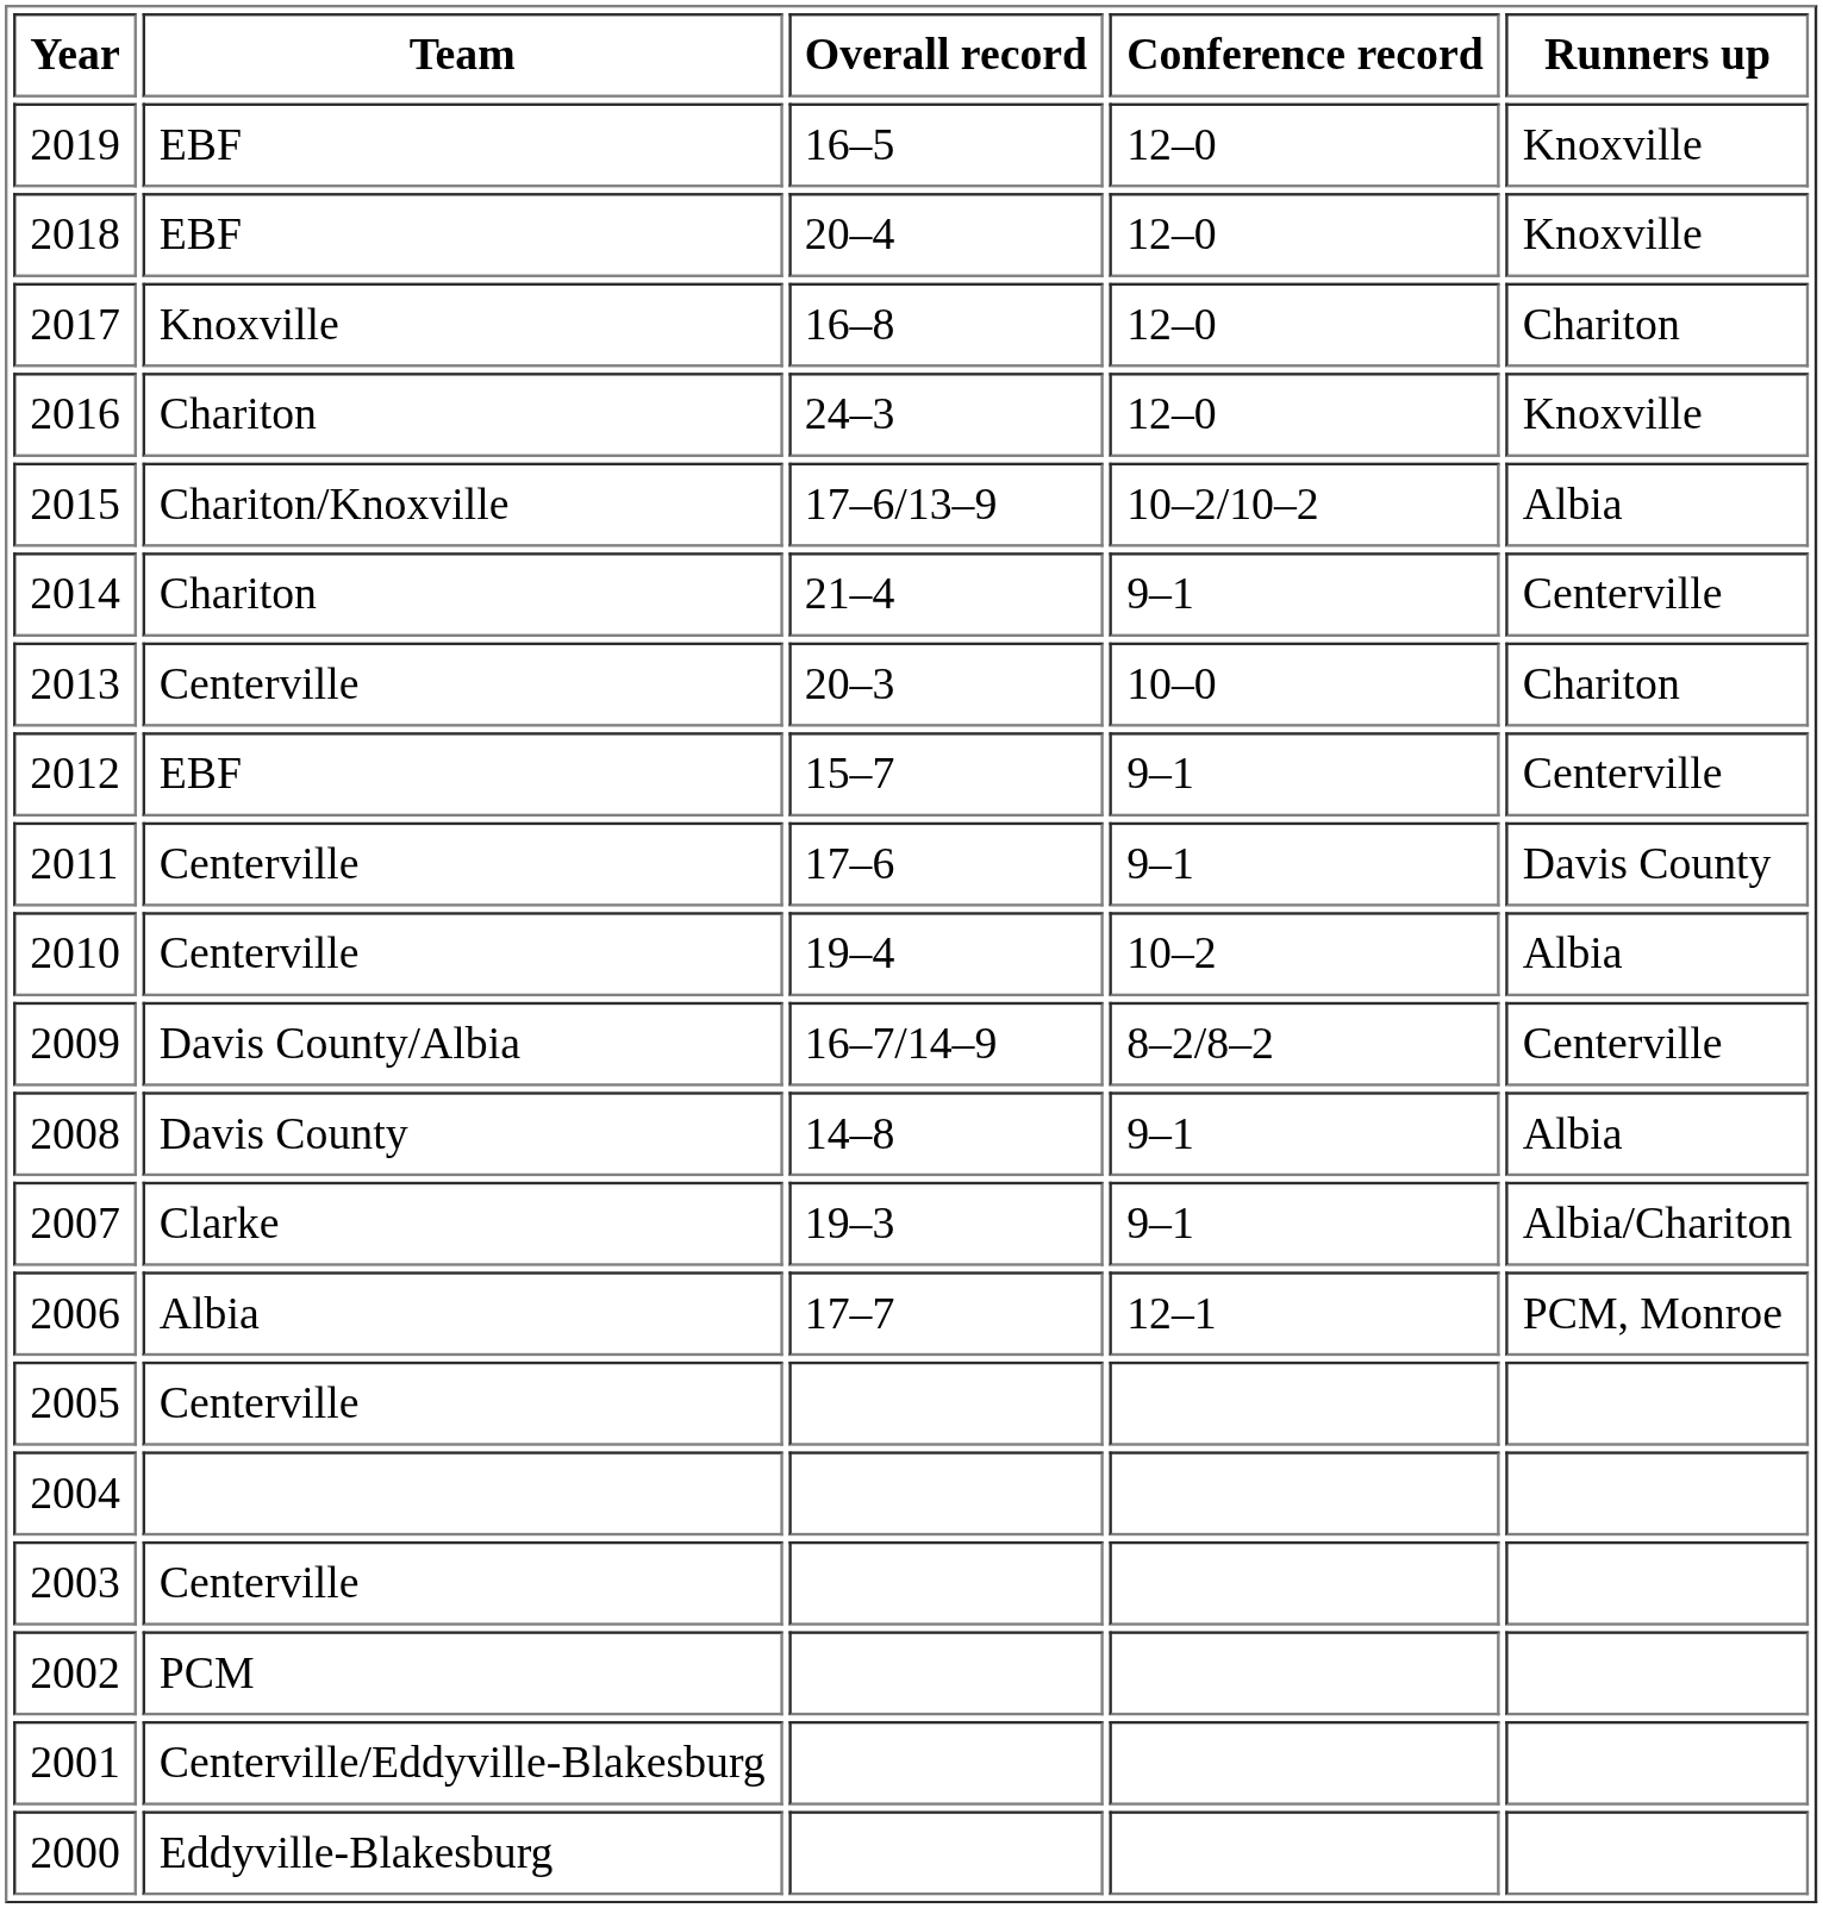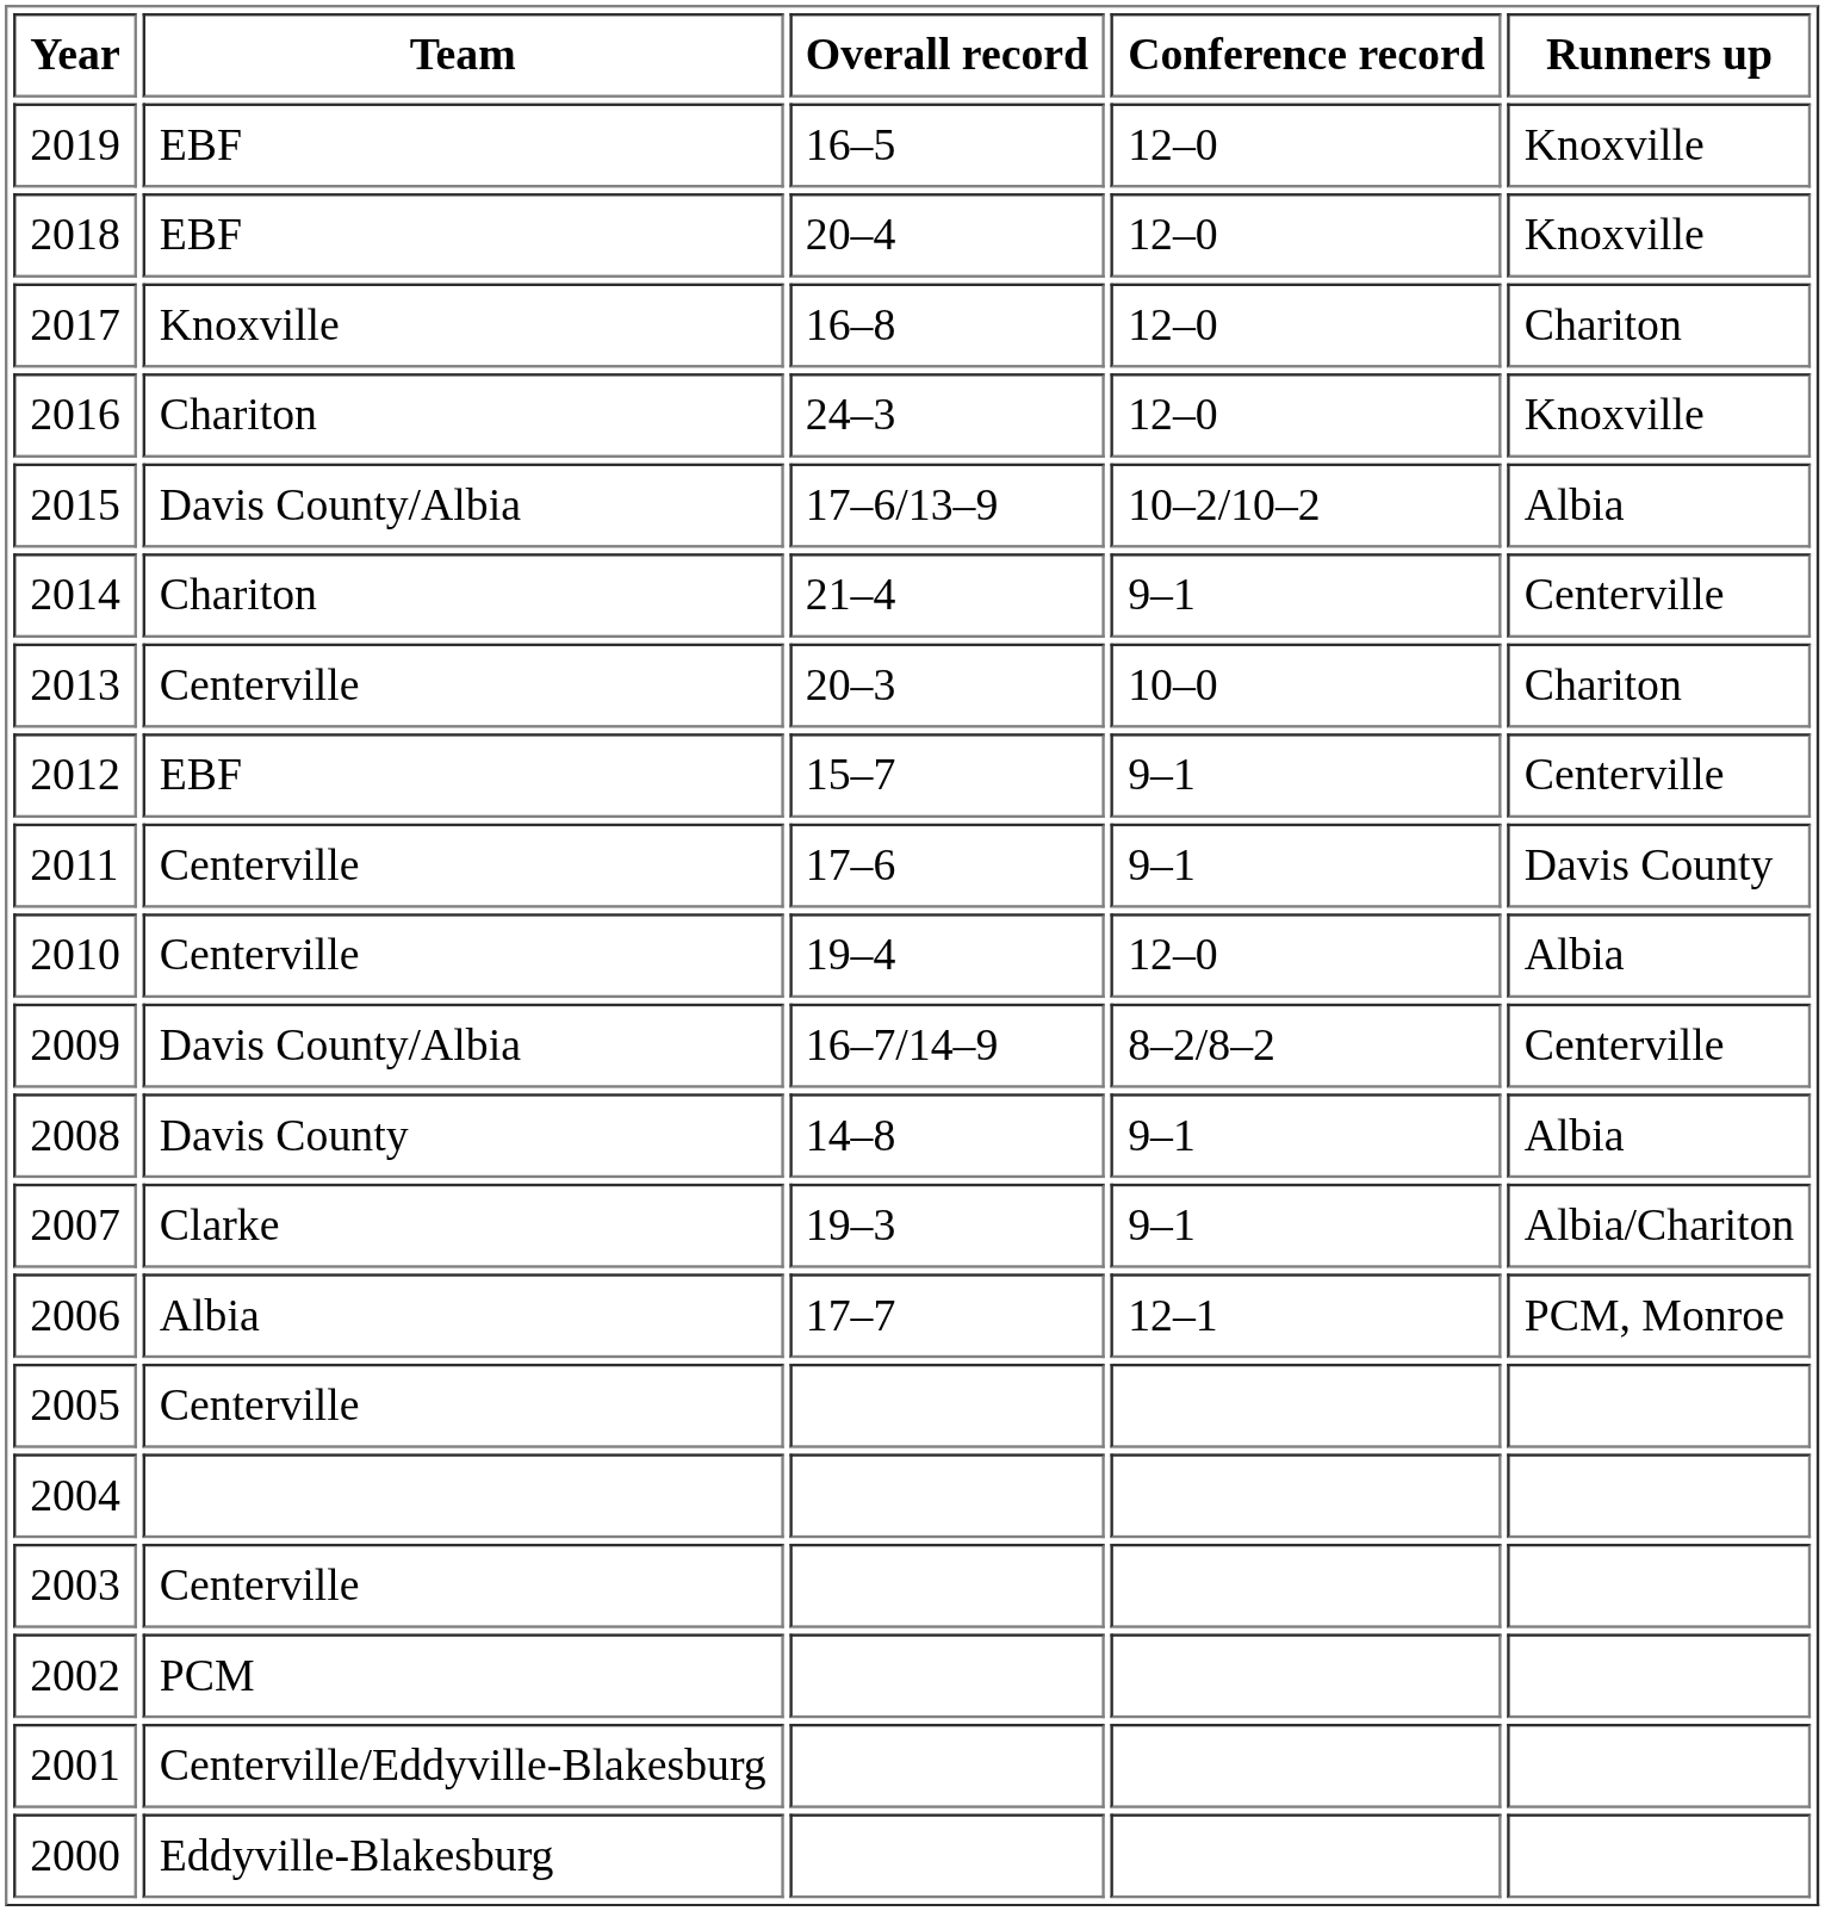 <table border="1" cellpadding="5">
 <tr>
 <th scope="col">Year</th>
 <th scope="col">Team</th>
 <th scope="col">Overall record</th>
 <th scope="col">Conference record</th>
 <th scope="col">Runners up</th>
 </tr>
 <tr>
 <td>2019</td>
 <td>EBF</td>
 <td>16–5</td>
 <td>12–0</td>
 <td>Knoxville</td>
 </tr>
 <tr>
 <td>2018</td>
 <td>EBF</td>
 <td>20–4</td>
 <td>12–0</td>
 <td>Knoxville</td>
 </tr>
 <tr>
 <td>2017</td>
 <td>Knoxville</td>
 <td>16–8</td>
 <td>12–0</td>
 <td>Chariton</td>
 </tr>
 <tr>
 <td>2016</td>
 <td>Chariton</td>
 <td>24–3</td>
 <td>12–0</td>
 <td>Knoxville</td>
 </tr>
 <tr>
 <td>2015</td>
-<td>Chariton/Knoxville</td>
+<td>Davis County/Albia</td>
 <td>17–6/13–9</td>
 <td>10–2/10–2</td>
 <td>Albia</td>
 </tr>
 <tr>
 <td>2014</td>
 <td>Chariton</td>
 <td>21–4</td>
 <td>9–1</td>
 <td>Centerville</td>
 </tr>
 <tr>
 <td>2013</td>
 <td>Centerville</td>
 <td>20–3</td>
 <td>10–0</td>
 <td>Chariton</td>
 </tr>
 <tr>
 <td>2012</td>
 <td>EBF</td>
 <td>15–7</td>
 <td>9–1</td>
 <td>Centerville</td>
 </tr>
 <tr>
 <td>2011</td>
 <td>Centerville</td>
 <td>17–6</td>
 <td>9–1</td>
 <td>Davis County</td>
 </tr>
 <tr>
 <td>2010</td>
 <td>Centerville</td>
 <td>19–4</td>
-<td>10–2</td>
+<td>12–0</td>
 <td>Albia</td>
 </tr>
 <tr>
 <td>2009</td>
 <td>Davis County/Albia</td>
 <td>16–7/14–9</td>
 <td>8–2/8–2</td>
 <td>Centerville</td>
 </tr>
 <tr>
 <td>2008</td>
 <td>Davis County</td>
 <td>14–8</td>
 <td>9–1</td>
 <td>Albia</td>
 </tr>
 <tr>
 <td>2007</td>
 <td>Clarke</td>
 <td>19–3</td>
 <td>9–1</td>
 <td>Albia/Chariton</td>
 </tr>
 <tr>
 <td>2006</td>
 <td>Albia</td>
 <td>17–7</td>
 <td>12–1</td>
 <td>PCM, Monroe</td>
 </tr>
 <tr>
 <td>2005</td>
 <td>Centerville</td>
 <td></td>
 <td></td>
 <td></td>
 </tr>
 <tr>
 <td>2004</td>
 <td></td>
 <td></td>
 <td></td>
 <td></td>
 </tr>
 <tr>
 <td>2003</td>
 <td>Centerville</td>
 <td></td>
 <td></td>
 <td></td>
 </tr>
 <tr>
 <td>2002</td>
 <td>PCM</td>
 <td></td>
 <td></td>
 <td></td>
 </tr>
 <tr>
 <td>2001</td>
 <td>Centerville/Eddyville-Blakesburg</td>
 <td></td>
 <td></td>
 <td></td>
 </tr>
 <tr>
 <td>2000</td>
 <td>Eddyville-Blakesburg</td>
 <td></td>
 <td></td>
 <td></td>
 </tr>
 </table>
